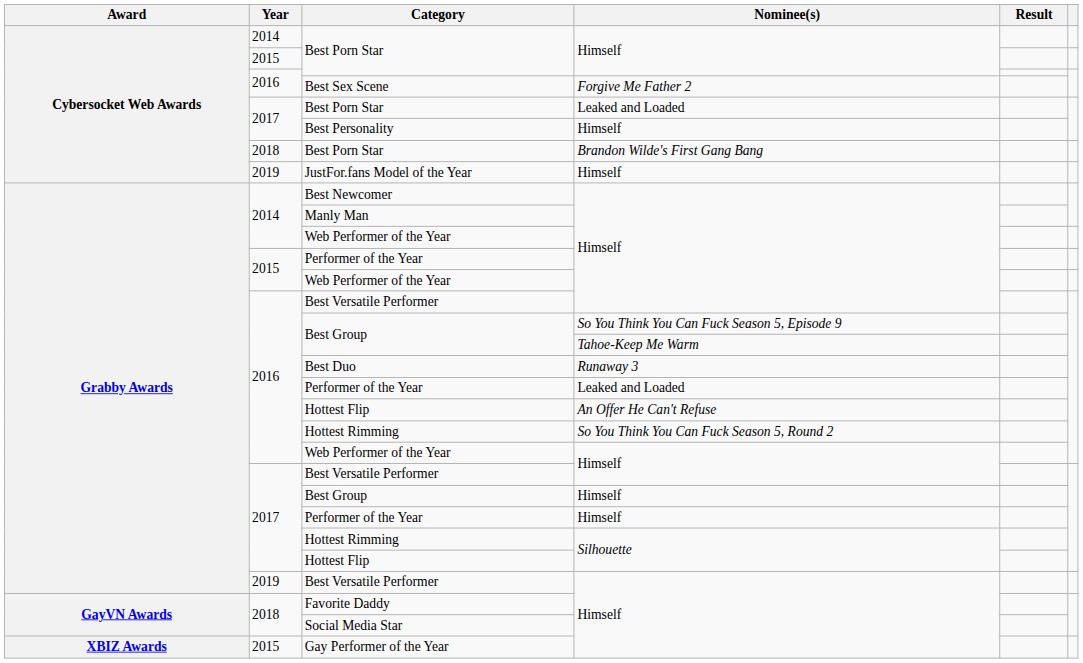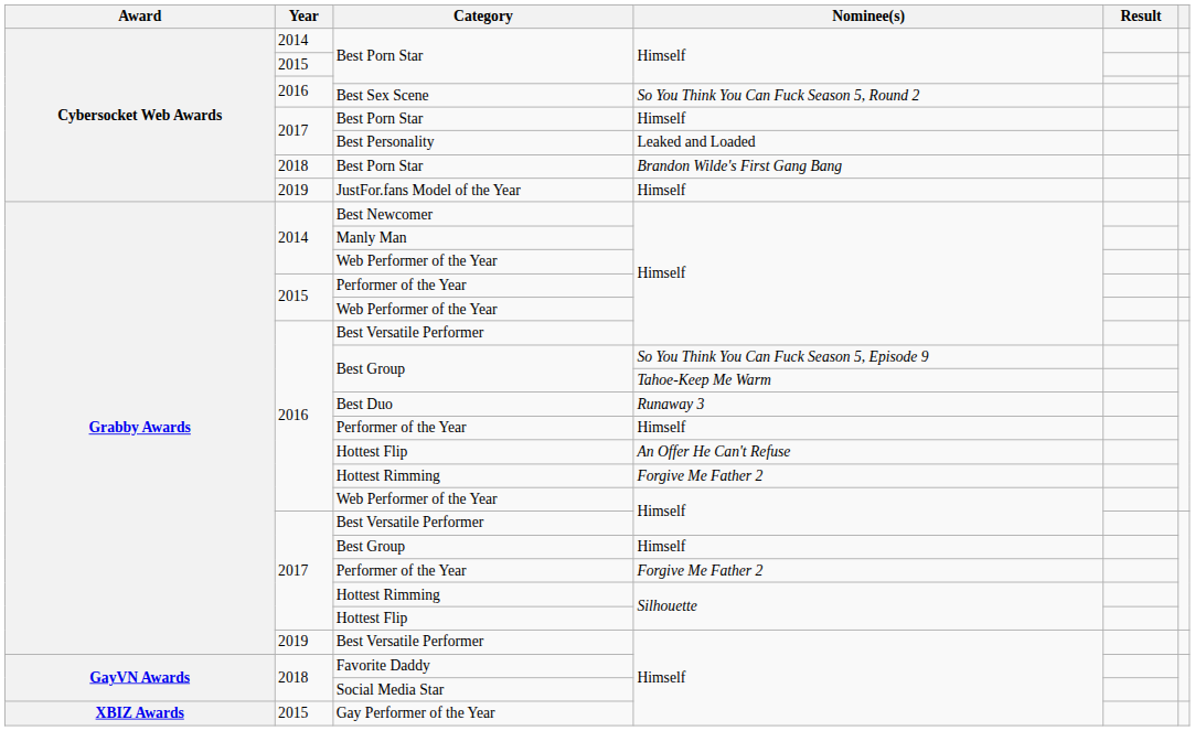 <table class="wikitable sortable plainrowheaders" width=100%>
 <tr>
 <th scope="col">Award</th>
 <th scope="col">Year</th>
 <th scope="col">Category</th>
 <th scope="col">Nominee(s)</th>
 <th scope="col">Result</th>
 <th scope="col" class="unsortable"></th>
 </tr>
 <tr>
 <th scope="row" rowspan="8">Cybersocket Web Awards</th>
 <td>2014</td>
 <td rowspan="3">Best Porn Star</td>
 <td rowspan="3">Himself</td>
 <td></td>
 <td></td>
 </tr>
 <tr>
 <td>2015</td>
 <td></td>
 <td></td>
 </tr>
 <tr>
 <td rowspan="2">2016</td>
 <td></td>
 <td rowspan="2"></td>
 </tr>
 <tr>
 <td>Best Sex Scene</td>
-<td><em>Forgive Me Father 2</em></td>
+<td><em>So You Think You Can Fuck Season 5, Round 2</em></td>
 <td></td>
 </tr>
 <tr>
 <td rowspan="2">2017</td>
 <td>Best Porn Star</td>
-<td>Leaked and Loaded</td>
+<td>Himself</td>
 <td></td>
 <td rowspan="2"></td>
 </tr>
 <tr>
 <td>Best Personality</td>
-<td>Himself</td>
+<td>Leaked and Loaded</td>
 <td></td>
 </tr>
 <tr>
 <td>2018</td>
 <td>Best Porn Star</td>
 <td><em>Brandon Wilde's First Gang Bang</em></td>
 <td></td>
 <td></td>
 </tr>
 <tr>
 <td>2019</td>
 <td>JustFor.fans Model of the Year</td>
 <td>Himself</td>
 <td></td>
 <td></td>
 </tr>
 <tr>
 <th scope="row" rowspan="19"><a href='#'>Grabby Awards</a></th>
 <td rowspan="3">2014</td>
 <td>Best Newcomer</td>
 <td rowspan="6">Himself</td>
 <td></td>
 <td rowspan="2"></td>
 </tr>
 <tr>
 <td>Manly Man</td>
 <td></td>
 </tr>
 <tr>
 <td>Web Performer of the Year</td>
 <td></td>
 <td></td>
 </tr>
 <tr>
 <td rowspan="2">2015</td>
 <td>Performer of the Year</td>
 <td></td>
 <td></td>
 </tr>
 <tr>
 <td>Web Performer of the Year</td>
 <td></td>
 <td></td>
 </tr>
 <tr>
 <td rowspan="8">2016</td>
 <td>Best Versatile Performer</td>
 <td></td>
 <td rowspan="8"></td>
 </tr>
 <tr>
 <td rowspan="2">Best Group</td>
 <td><em>So You Think You Can Fuck Season 5, Episode 9</em></td>
 <td></td>
 </tr>
 <tr>
 <td><em>Tahoe-Keep Me Warm</em></td>
 <td></td>
 </tr>
 <tr>
 <td>Best Duo</td>
 <td><em>Runaway 3</em></td>
 <td></td>
 </tr>
 <tr>
 <td>Performer of the Year</td>
-<td>Leaked and Loaded</td>
+<td>Himself</td>
 <td></td>
 </tr>
 <tr>
 <td>Hottest Flip</td>
 <td><em>An Offer He Can't Refuse</em></td>
 <td></td>
 </tr>
 <tr>
 <td>Hottest Rimming</td>
-<td><em>So You Think You Can Fuck Season 5, Round 2</em></td>
+<td><em>Forgive Me Father 2</em></td>
 <td></td>
 </tr>
 <tr>
 <td>Web Performer of the Year</td>
 <td rowspan="2">Himself</td>
 <td></td>
 </tr>
 <tr>
 <td rowspan="5">2017</td>
 <td>Best Versatile Performer</td>
 <td></td>
 <td rowspan="5"></td>
 </tr>
 <tr>
 <td>Best Group</td>
 <td>Himself</td>
 <td></td>
 </tr>
 <tr>
 <td>Performer of the Year</td>
-<td>Himself</td>
+<td><em>Forgive Me Father 2</em></td>
 <td></td>
 </tr>
 <tr>
 <td>Hottest Rimming</td>
 <td rowspan="2"><em>Silhouette</em></td>
 <td></td>
 </tr>
 <tr>
 <td>Hottest Flip</td>
 <td></td>
 </tr>
 <tr>
 <td>2019</td>
 <td>Best Versatile Performer</td>
 <td rowspan="4">Himself</td>
 <td></td>
 <td></td>
 </tr>
 <tr>
 <th scope="row" rowspan="2"><a href='#'>GayVN Awards</a></th>
 <td rowspan="2">2018</td>
 <td>Favorite Daddy</td>
 <td></td>
 <td rowspan="2"></td>
 </tr>
 <tr>
 <td>Social Media Star</td>
 <td></td>
 </tr>
 <tr>
 <th scope="row"><a href='#'>XBIZ Awards</a></th>
 <td>2015</td>
 <td>Gay Performer of the Year</td>
 <td></td>
 <td></td>
 </tr>
 </table>
